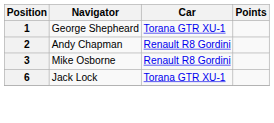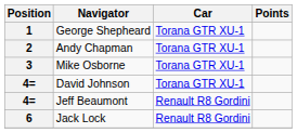 <table class="wikitable">
 <tr>
 <th>Position</th>
 <th>Navigator</th>
 <th>Car</th>
 <th>Points</th>
 </tr>
 <tr>
 <th>1</th>
 <td>George Shepheard</td>
 <td><a href='#'>Torana GTR XU-1</a></td>
 <td align="center"></td>
 </tr>
 <tr>
 <th>2</th>
 <td>Andy Chapman</td>
-<td><a href='#'>Renault R8 Gordini</a></td>
+<td><a href='#'>Torana GTR XU-1</a></td>
 <td align="center"></td>
 </tr>
 <tr>
 <th>3</th>
 <td>Mike Osborne</td>
+<td><a href='#'>Torana GTR XU-1</a></td>
+<td align="center"></td>
+</tr>
+<tr>
+<th>4=</th>
+<td>David Johnson</td>
+<td><a href='#'>Torana GTR XU-1</a></td>
+<td align="center"></td>
+</tr>
+<tr>
+<th>4=</th>
+<td>Jeff Beaumont</td>
 <td><a href='#'>Renault R8 Gordini</a></td>
 <td align="center"></td>
 </tr>
 <tr>
 <th>6</th>
 <td>Jack Lock</td>
-<td><a href='#'>Torana GTR XU-1</a></td>
+<td><a href='#'>Renault R8 Gordini</a></td>
 <td align="center"></td>
 </tr>
 <tr>
 </tr>
 </table>
